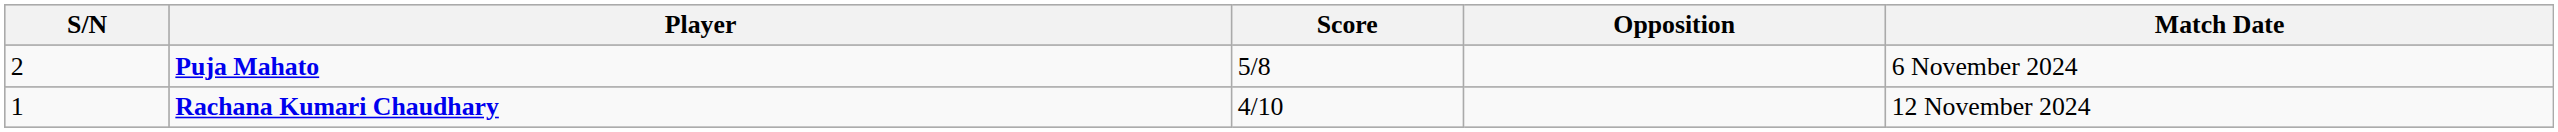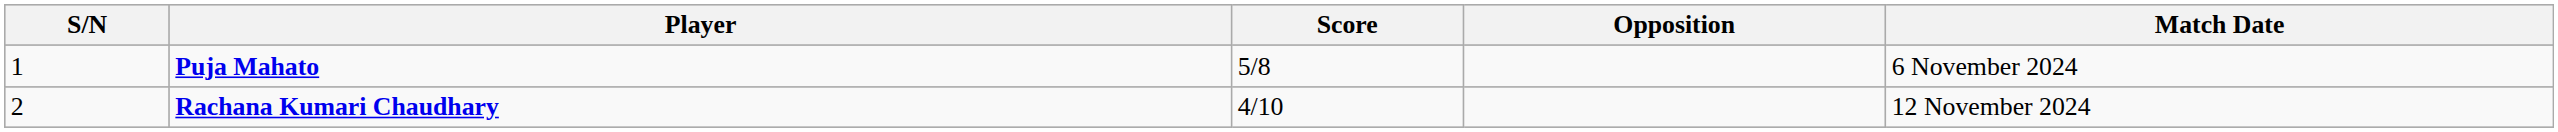 <table style="width:100%;" class="wikitable">
 <tr>
 <th>S/N</th>
 <th>Player</th>
 <th>Score</th>
 <th>Opposition</th>
 <th>Match Date</th>
 </tr>
 <tr>
-<td>2</td>
+<td>1</td>
 <td><strong><a href='#'>Puja Mahato</a></strong></td>
 <td>5/8</td>
 <td></td>
 <td>6 November 2024</td>
 </tr>
 <tr>
-<td>1</td>
+<td>2</td>
 <td><strong><a href='#'>Rachana Kumari Chaudhary</a></strong></td>
 <td>4/10</td>
 <td></td>
 <td>12 November 2024</td>
 </tr>
 </table>
